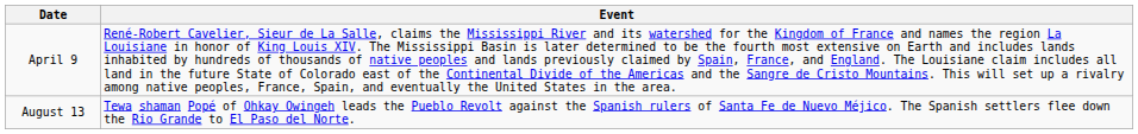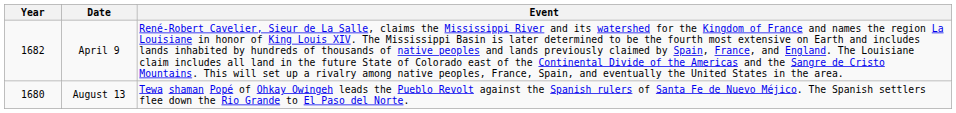 <table class="wikitable" style="width:100%;">
 <tr>
+<th style="width:6%">Year</th>
 <th style="width:8%">Date</th>
 <th style="width:86%">Event</th>
 </tr>
 <tr>
+<td align=center>1682</td>
 <td align=center>April 9</td>
 <td><a href='#'>René-Robert Cavelier, Sieur de La Salle</a>, claims the <a href='#'>Mississippi River</a> and its <a href='#'>watershed</a> for the <a href='#'>Kingdom of France</a> and names the region <a href='#'>La Louisiane</a> in honor of <a href='#'>King Louis XIV</a>. The Mississippi Basin is later determined to be the fourth most extensive on Earth and includes lands inhabited by hundreds of thousands of <a href='#'>native peoples</a> and lands previously claimed by <a href='#'>Spain</a>, <a href='#'>France</a>, and <a href='#'>England</a>. The Louisiane claim includes all land in the future State of Colorado east of the <a href='#'>Continental Divide of the Americas</a> and the <a href='#'>Sangre de Cristo Mountains</a>. This will set up a rivalry among native peoples, France, Spain, and eventually the United States in the area.</td>
 </tr>
 <tr>
+<td align=center>1680</td>
 <td align=center>August 13</td>
 <td><a href='#'>Tewa</a> <a href='#'>shaman</a> <a href='#'>Popé</a> of <a href='#'>Ohkay Owingeh</a> leads the <a href='#'>Pueblo Revolt</a> against the <a href='#'>Spanish rulers</a> of <a href='#'>Santa Fe de Nuevo Méjico</a>. The Spanish settlers flee down the <a href='#'>Rio Grande</a> to <a href='#'>El Paso del Norte</a>.</td>
 </tr>
 </table>
